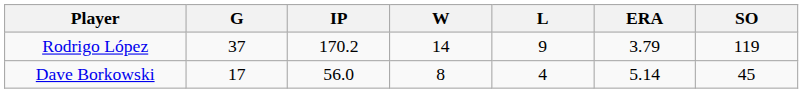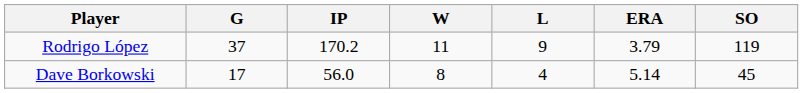 <table class="wikitable sortable">
 <tr>
 <th bgcolor="#DDDDFF" width="16%">Player</th>
 <th bgcolor="#DDDDFF" width="9%">G</th>
 <th bgcolor="#DDDDFF" width="9%">IP</th>
 <th bgcolor="#DDDDFF" width="9%">W</th>
 <th bgcolor="#DDDDFF" width="9%">L</th>
 <th bgcolor="#DDDDFF" width="9%">ERA</th>
 <th bgcolor="#DDDDFF" width="9%">SO</th>
 </tr>
 <tr align=center>
 <td><a href='#'>Rodrigo López</a></td>
 <td>37</td>
 <td>170.2</td>
-<td>14</td>
+<td>11</td>
 <td>9</td>
 <td>3.79</td>
 <td>119</td>
 </tr>
 <tr align=center>
 <td><a href='#'>Dave Borkowski</a></td>
 <td>17</td>
 <td>56.0</td>
 <td>8</td>
 <td>4</td>
 <td>5.14</td>
 <td>45</td>
 </tr>
 </table>
